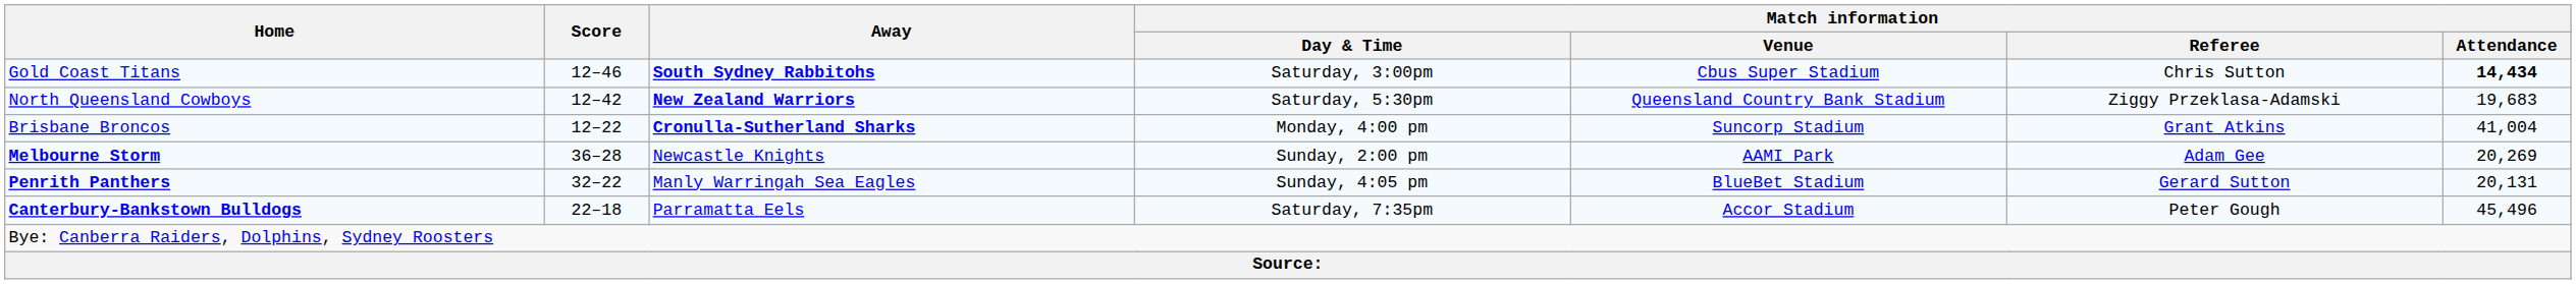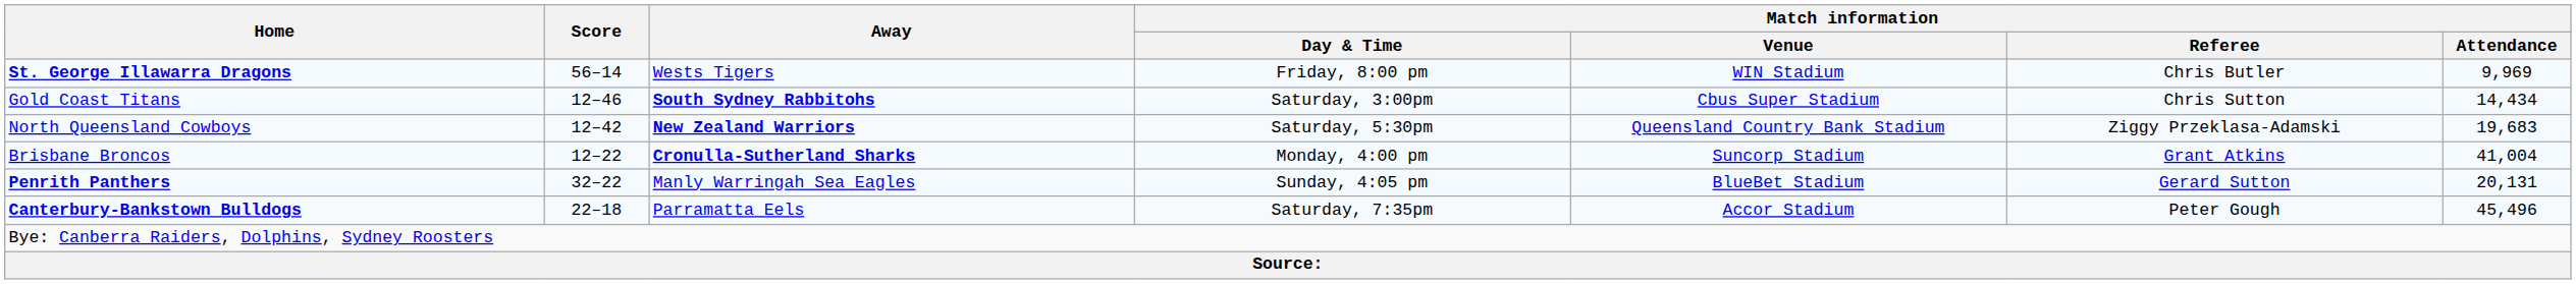 <table class="wikitable" style="border-collapse:collapse; text-align:center; width:100%;">
 <tr style="text-align:center; background:#f5faff;"  style="background:#c1d8ff;">
 <th rowspan="2">Home</th>
 <th rowspan="2">Score</th>
 <th rowspan="2">Away</th>
 <th colspan="4">Match information</th>
 </tr>
 <tr>
 <th width="17%">Day & Time</th>
 <th width="17%">Venue</th>
 <th width="17%">Referee</th>
 <th width="5%">Attendance</th>
 </tr>
 <tr style="text-align:center; background:#f5faff;">
+<td align="left"><strong> <a href='#'>St. George Illawarra Dragons</a></strong></td>
+<td>56–14</td>
+<td align="left"> <a href='#'>Wests Tigers</a></td>
+<td>Friday, 8:00 pm</td>
+<td><a href='#'>WIN Stadium</a></td>
+<td>Chris Butler</td>
+<td>9,969</td>
+</tr>
+<tr style="text-align:center; background:#f5faff;">
 <td align="left"> <a href='#'>Gold Coast Titans</a></td>
 <td>12–46</td>
 <td align="left"><strong> <a href='#'>South Sydney Rabbitohs</a></strong></td>
 <td>Saturday, 3:00pm</td>
 <td><a href='#'>Cbus Super Stadium</a></td>
 <td>Chris Sutton</td>
-<td><strong>14,434</strong></td>
+<td>14,434</td>
 </tr>
 <tr style="text-align:center; background:#f5faff;">
 <td align="left"> <a href='#'>North Queensland Cowboys</a></td>
 <td>12–42</td>
 <td align="left"><strong> <a href='#'>New Zealand Warriors</a></strong></td>
 <td>Saturday, 5:30pm</td>
 <td><a href='#'>Queensland Country Bank Stadium</a></td>
 <td>Ziggy Przeklasa-Adamski</td>
 <td>19,683</td>
 </tr>
 <tr style="text-align:center; background:#f5faff;">
 <td align="left"> <a href='#'>Brisbane Broncos</a></td>
 <td>12–22</td>
 <td align="left"><strong> <a href='#'>Cronulla-Sutherland Sharks</a></strong></td>
 <td>Monday, 4:00 pm</td>
 <td><a href='#'>Suncorp Stadium</a></td>
 <td><a href='#'>Grant Atkins</a></td>
 <td>41,004</td>
-</tr>
-<tr style="text-align:center; background:#f5faff;">
-<td align="left"><strong> <a href='#'>Melbourne Storm</a></strong></td>
-<td>36–28</td>
-<td align="left"> <a href='#'>Newcastle Knights</a></td>
-<td>Sunday, 2:00 pm</td>
-<td><a href='#'>AAMI Park</a></td>
-<td><a href='#'>Adam Gee</a></td>
-<td>20,269</td>
 </tr>
 <tr style="text-align:center; background:#f5faff;">
 <td align="left"><strong> <a href='#'>Penrith Panthers</a></strong></td>
 <td>32–22</td>
 <td align="left"> <a href='#'>Manly Warringah Sea Eagles</a></td>
 <td>Sunday, 4:05 pm</td>
 <td><a href='#'>BlueBet Stadium</a></td>
 <td><a href='#'>Gerard Sutton</a></td>
 <td>20,131</td>
 </tr>
 <tr style="text-align:center; background:#f5faff;">
 <td align="left"><strong> <a href='#'>Canterbury-Bankstown Bulldogs</a></strong></td>
 <td>22–18</td>
 <td align="left"> <a href='#'>Parramatta Eels</a></td>
 <td>Saturday, 7:35pm</td>
 <td><a href='#'>Accor Stadium</a></td>
 <td>Peter Gough</td>
 <td>45,496</td>
 </tr>
 <tr>
 <td colspan="7" align="left">Bye:  <a href='#'>Canberra Raiders</a>,  <a href='#'>Dolphins</a>,  <a href='#'>Sydney Roosters</a></td>
 </tr>
 <tr>
 <th colspan="7" align="left">Source:</th>
 </tr>
 </table>
